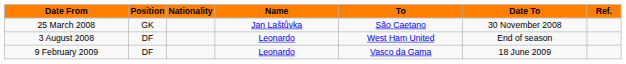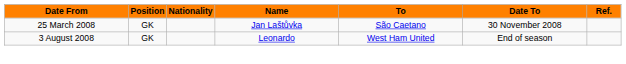 <table class="wikitable" style="text-align:center; font-size:90%; ">
 <tr>
 <th style="background:#FF8000; color:black; width:200px;">Date From</th>
 <th style="background:#FF8000; color:black; width:50px;">Position</th>
 <th style="background:#FF8000; color:black; width:50px;">Nationality</th>
 <th style="background:#FF8000; color:black; width:200px;">Name</th>
 <th style="background:#FF8000; color:black; width:200px;">To</th>
 <th style="background:#FF8000; color:black; width:200px;">Date To</th>
 <th style="background:#FF8000; color:black; width:50px;">Ref.</th>
 </tr>
 <tr>
 <td>25 March 2008</td>
 <td>GK</td>
 <td></td>
 <td><a href='#'>Jan Laštůvka</a></td>
 <td><a href='#'>São Caetano</a></td>
 <td>30 November 2008</td>
 <td></td>
 </tr>
 <tr>
 <td>3 August 2008</td>
-<td>DF</td>
+<td>GK</td>
 <td></td>
 <td><a href='#'>Leonardo</a></td>
 <td><a href='#'>West Ham United</a></td>
 <td>End of season</td>
 <td></td>
 </tr>
-<tr>
-<td>9 February 2009</td>
-<td>DF</td>
-<td></td>
-<td><a href='#'>Leonardo</a></td>
-<td><a href='#'>Vasco da Gama</a></td>
-<td>18 June 2009</td>
-<td></td>
-</tr>
 </table>
